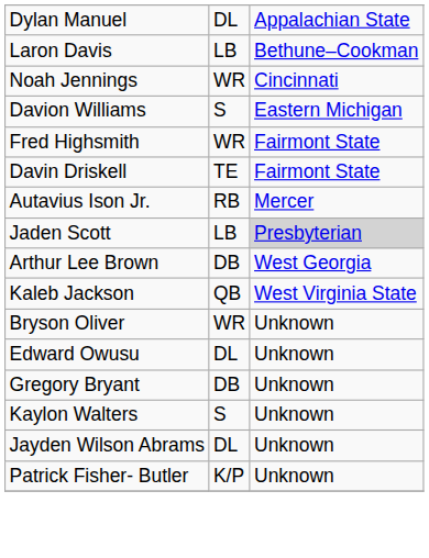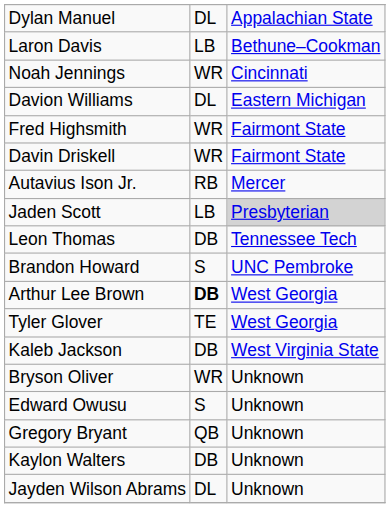 <table class="wikitable sortable">
 <tr>
 </tr>
 <tr>
 <td>Dylan Manuel</td>
 <td>DL</td>
 <td><a href='#'>Appalachian State</a></td>
 </tr>
 <tr>
 <td>Laron Davis</td>
 <td>LB</td>
 <td><a href='#'>Bethune–Cookman</a></td>
 </tr>
 <tr>
 <td>Noah Jennings</td>
 <td>WR</td>
 <td><a href='#'>Cincinnati</a></td>
 </tr>
 <tr>
 <td>Davion Williams</td>
-<td>S</td>
+<td>DL</td>
 <td><a href='#'>Eastern Michigan</a></td>
 </tr>
 <tr>
 <td>Fred Highsmith</td>
 <td>WR</td>
 <td><a href='#'>Fairmont State</a></td>
 </tr>
 <tr>
 <td>Davin Driskell</td>
-<td>TE</td>
+<td>WR</td>
 <td><a href='#'>Fairmont State</a></td>
 </tr>
 <tr>
 <td>Autavius Ison Jr.</td>
 <td>RB</td>
 <td><a href='#'>Mercer</a></td>
 </tr>
 <tr>
 <td>Jaden Scott</td>
 <td>LB</td>
 <td style="background: lightgrey;"><a href='#'>Presbyterian</a></td>
 </tr>
 <tr>
+<td>Leon Thomas</td>
+<td>DB</td>
+<td><a href='#'>Tennessee Tech</a></td>
+</tr>
+<tr>
+<td>Brandon Howard</td>
+<td>S</td>
+<td><a href='#'>UNC Pembroke</a></td>
+</tr>
+<tr>
 <td>Arthur Lee Brown</td>
-<td>DB</td>
+<td><strong>DB</strong></td>
+<td><a href='#'>West Georgia</a></td>
+</tr>
+<tr>
+<td>Tyler Glover</td>
+<td>TE</td>
 <td><a href='#'>West Georgia</a></td>
 </tr>
 <tr>
 <td>Kaleb Jackson</td>
-<td>QB</td>
+<td>DB</td>
 <td><a href='#'>West Virginia State</a></td>
 </tr>
 <tr>
 <td>Bryson Oliver</td>
 <td>WR</td>
 <td>Unknown</td>
 </tr>
 <tr>
 <td>Edward Owusu</td>
-<td>DL</td>
+<td>S</td>
 <td>Unknown</td>
 </tr>
 <tr>
 <td>Gregory Bryant</td>
-<td>DB</td>
+<td>QB</td>
 <td>Unknown</td>
 </tr>
 <tr>
 <td>Kaylon Walters</td>
-<td>S</td>
+<td>DB</td>
 <td>Unknown</td>
 </tr>
 <tr>
 <td>Jayden Wilson Abrams</td>
 <td>DL</td>
 <td>Unknown</td>
 </tr>
 <tr>
-<td>Patrick Fisher- Butler</td>
-<td>K/P</td>
-<td>Unknown</td>
-</tr>
-<tr>
 </tr>
 </table>
